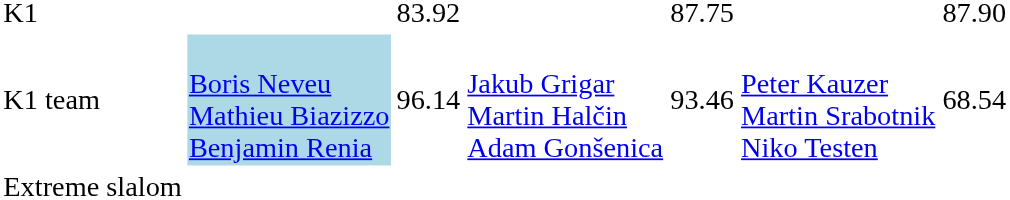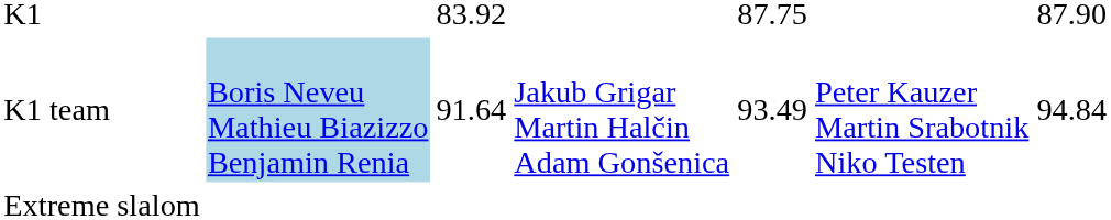 <table>
 <tr>
 <td>K1<br></td>
 <td></td>
 <td>83.92</td>
 <td></td>
 <td>87.75</td>
 <td></td>
 <td>87.90</td>
 </tr>
 <tr>
 <td>K1 team<br></td>
 <td style="background: lightblue;"><br><a href='#'>Boris Neveu</a><br><a href='#'>Mathieu Biazizzo</a><br><a href='#'>Benjamin Renia</a></td>
-<td>96.14</td>
+<td>91.64</td>
 <td><br><a href='#'>Jakub Grigar</a><br><a href='#'>Martin Halčin</a><br><a href='#'>Adam Gonšenica</a></td>
-<td>93.46</td>
+<td>93.49</td>
 <td><br><a href='#'>Peter Kauzer</a><br><a href='#'>Martin Srabotnik</a><br><a href='#'>Niko Testen</a></td>
-<td>68.54</td>
+<td>94.84</td>
 </tr>
 <tr>
 <td>Extreme slalom<br></td>
 <td></td>
 <td></td>
 <td></td>
 <td></td>
 <td></td>
 <td></td>
 </tr>
 </table>
